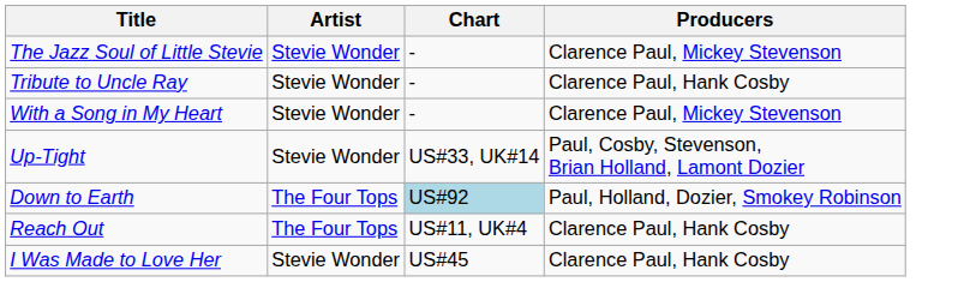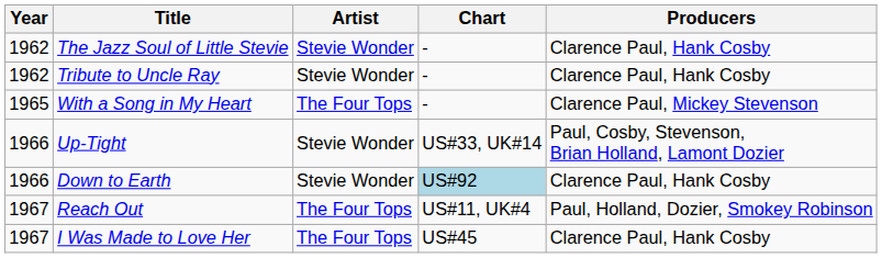 <table class="wikitable">
 <tr>
+<th>Year</th>
 <th>Title</th>
 <th>Artist</th>
 <th>Chart</th>
 <th>Producers</th>
 </tr>
 <tr>
+<td>1962</td>
 <td><em><a href='#'>The Jazz Soul of Little Stevie</a></em></td>
 <td><a href='#'>Stevie Wonder</a></td>
 <td>-</td>
-<td>Clarence Paul, <a href='#'>Mickey Stevenson</a></td>
+<td>Clarence Paul, <a href='#'>Hank Cosby</a></td>
 </tr>
 <tr>
+<td>1962</td>
 <td><em><a href='#'>Tribute to Uncle Ray</a></em></td>
 <td>Stevie Wonder</td>
 <td>-</td>
 <td>Clarence Paul, Hank Cosby</td>
 </tr>
 <tr>
+<td>1965</td>
 <td><em><a href='#'>With a Song in My Heart</a></em></td>
-<td>Stevie Wonder</td>
+<td><a href='#'>The Four Tops</a></td>
 <td>-</td>
 <td>Clarence Paul, <a href='#'>Mickey Stevenson</a></td>
 </tr>
 <tr>
+<td>1966</td>
 <td><em><a href='#'>Up-Tight</a></em></td>
 <td>Stevie Wonder</td>
 <td>US#33, UK#14</td>
 <td>Paul, Cosby, Stevenson,<br><a href='#'>Brian Holland</a>, <a href='#'>Lamont Dozier</a></td>
 </tr>
 <tr>
+<td>1966</td>
 <td><em><a href='#'>Down to Earth</a></em></td>
+<td>Stevie Wonder</td>
+<td style="background: lightblue;">US#92</td>
+<td>Clarence Paul, Hank Cosby</td>
+</tr>
+<tr>
+<td>1967</td>
+<td><em><a href='#'>Reach Out</a></em></td>
 <td><a href='#'>The Four Tops</a></td>
-<td style="background: lightblue;">US#92</td>
+<td>US#11, UK#4</td>
 <td>Paul, Holland, Dozier, <a href='#'>Smokey Robinson</a></td>
 </tr>
 <tr>
-<td><em><a href='#'>Reach Out</a></em></td>
+<td>1967</td>
+<td><em><a href='#'>I Was Made to Love Her</a></em></td>
 <td><a href='#'>The Four Tops</a></td>
-<td>US#11, UK#4</td>
-<td>Clarence Paul, Hank Cosby</td>
-</tr>
-<tr>
-<td><em><a href='#'>I Was Made to Love Her</a></em></td>
-<td>Stevie Wonder</td>
 <td>US#45</td>
 <td>Clarence Paul, Hank Cosby</td>
 </tr>
 </table>
